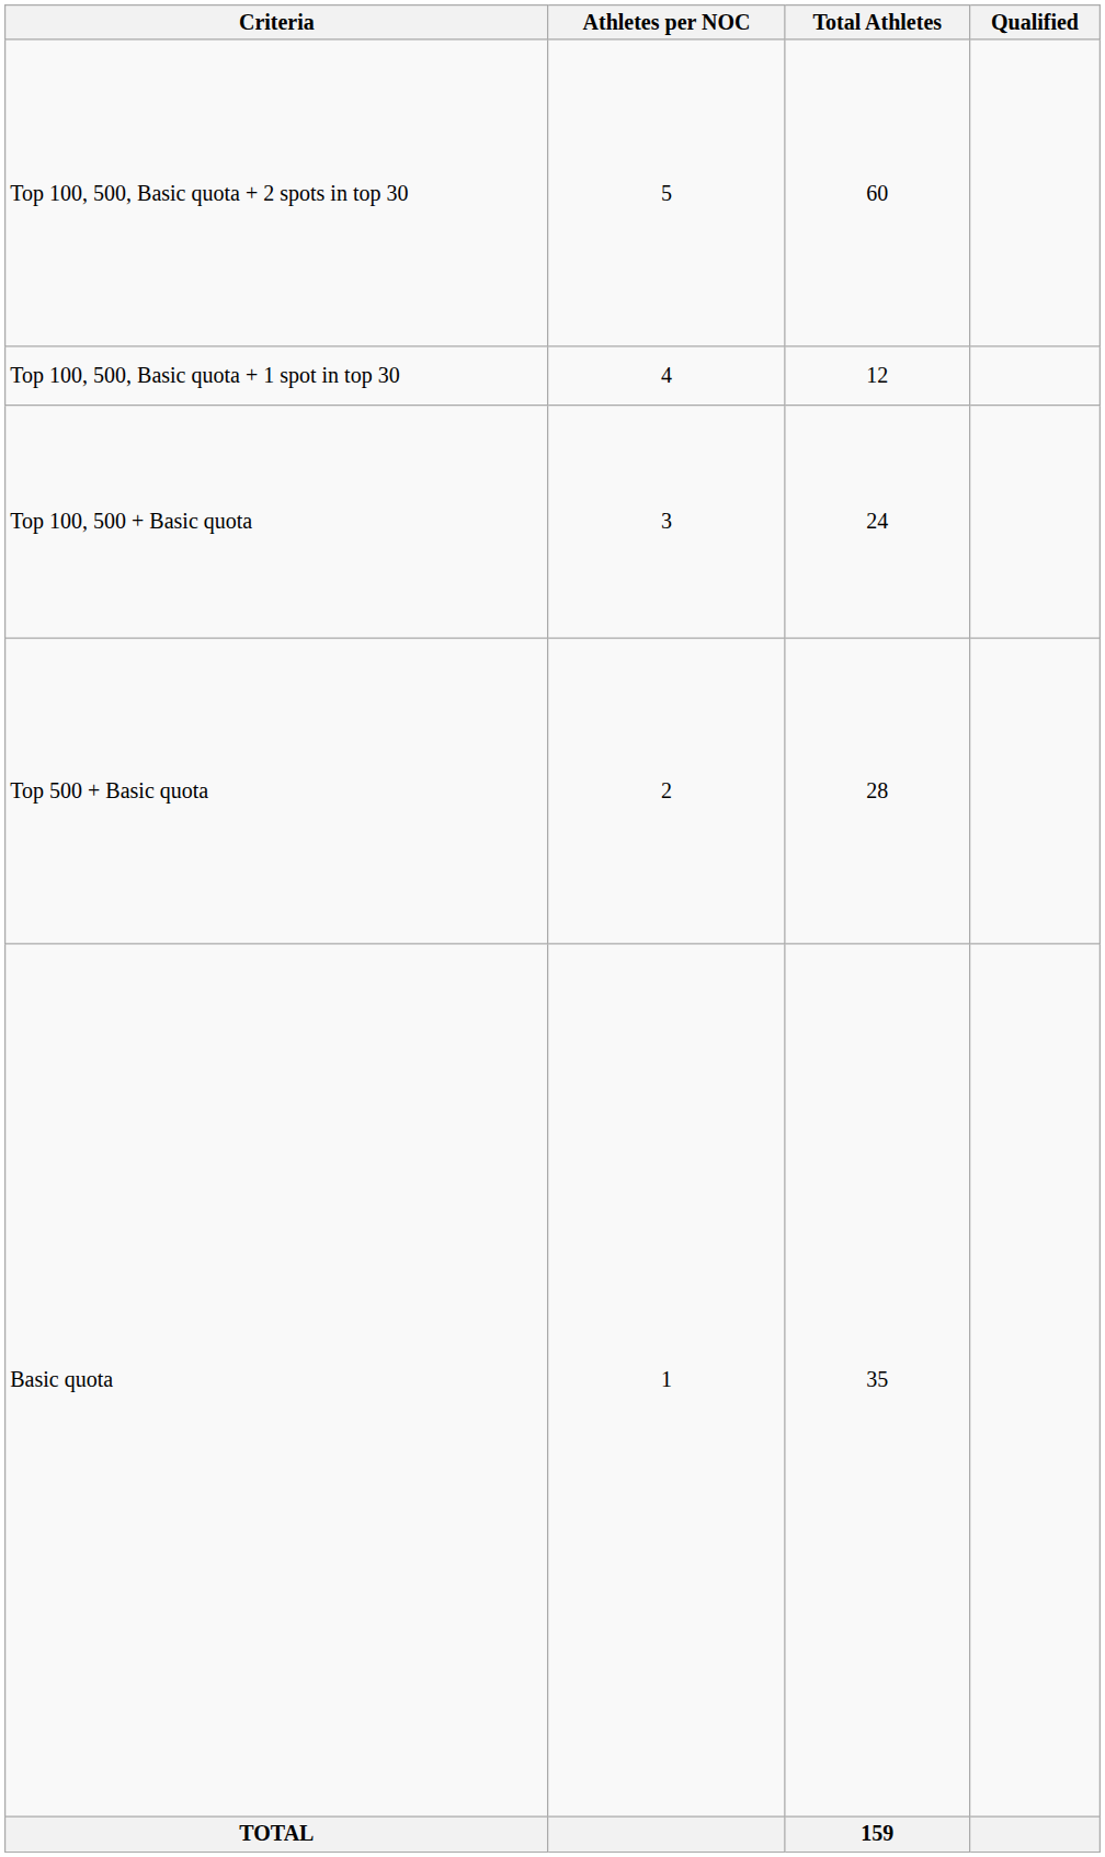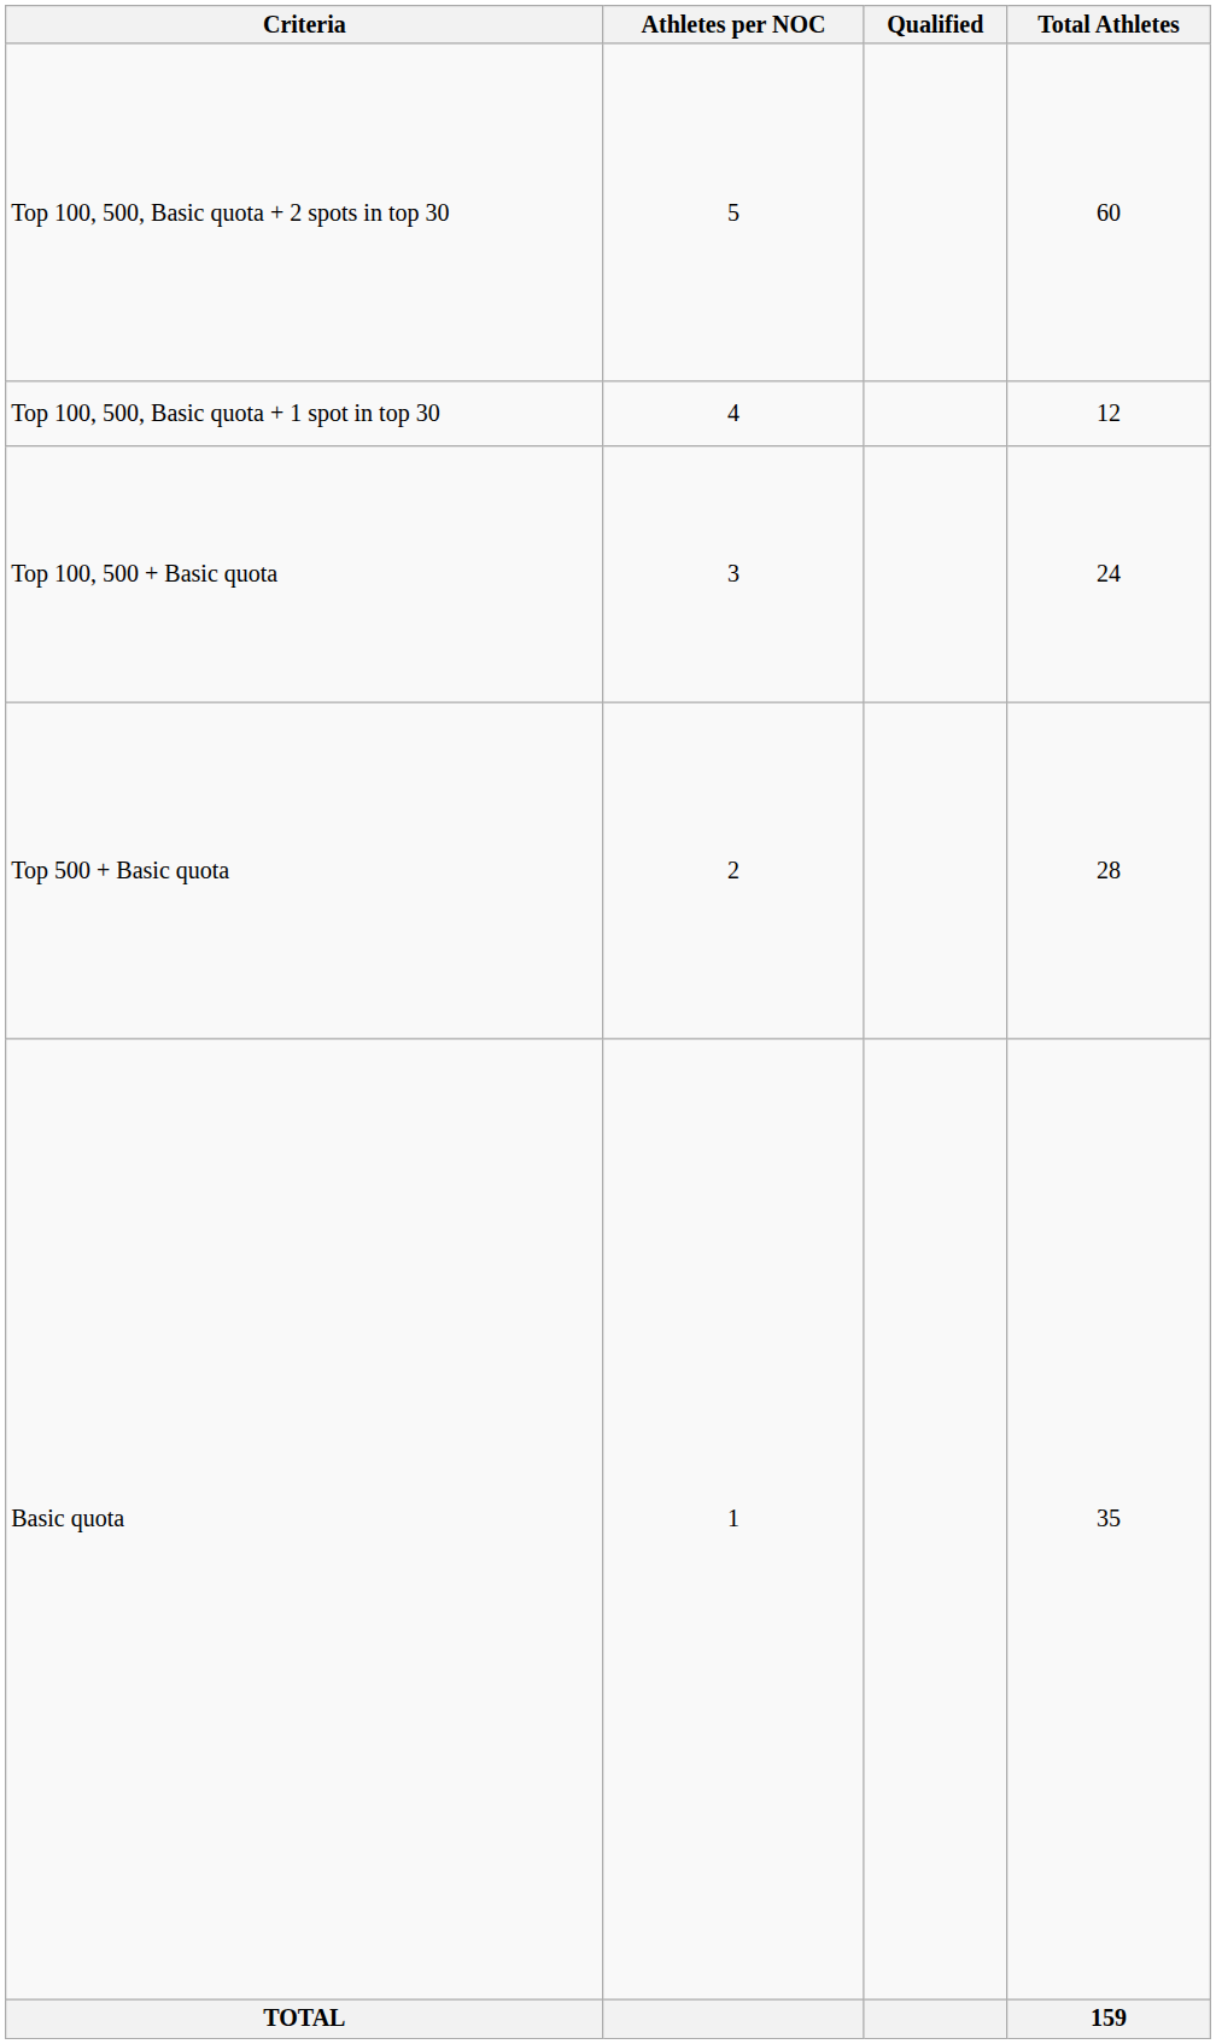 <table class="wikitable" width=800>
 <tr>
 <th>Criteria</th>
 <th>Athletes per NOC</th>
+<th>Qualified</th>
 <th>Total Athletes</th>
-<th>Qualified</th>
 </tr>
 <tr>
 <td>Top 100, 500, Basic quota + 2 spots in top 30</td>
 <td align=center>5</td>
+<td><br><br><br><s></s><br><br><br><br><br><br><br><br><br></td>
 <td align=center>60</td>
-<td><br><br><br><s></s><br><br><br><br><br><br><br><br><br></td>
 </tr>
 <tr>
 <td>Top 100, 500, Basic quota + 1 spot in top 30</td>
 <td align=center>4</td>
+<td><br><br></td>
 <td align=center>12</td>
-<td><br><br></td>
 </tr>
 <tr>
 <td>Top 100, 500 + Basic quota</td>
 <td align=center>3</td>
+<td><br><s></s><br><br><br><br><br><s></s><br><br><br></td>
 <td align=center>24</td>
-<td><br><s></s><br><br><br><br><br><s></s><br><br><br></td>
 </tr>
 <tr>
 <td>Top 500 + Basic quota</td>
 <td align=center>2</td>
+<td><br><br><br><br><br><br><br><br><br><br><br><br></td>
 <td align=center>28</td>
-<td><br><br><br><br><br><br><br><br><br><br><br><br></td>
 </tr>
 <tr>
 <td>Basic quota</td>
 <td align=center>1</td>
+<td><br><br><br><br><br><br><br><br><br><br><br><br><br><br><br><br><br><s></s><br><br><br><br><br><br><br><br><br><br><s></s><br><br><br><br><br><br><br><br></td>
 <td align=center>35</td>
-<td><br><br><br><br><br><br><br><br><br><br><br><br><br><br><br><br><br><s></s><br><br><br><br><br><br><br><br><br><br><s></s><br><br><br><br><br><br><br><br></td>
 </tr>
 <tr>
 <th>TOTAL</th>
 <th></th>
+<th></th>
 <th>159</th>
-<th></th>
 </tr>
 </table>
